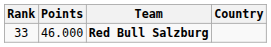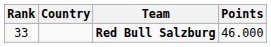 <table class="wikitable" style="text-align:center">
 <tr>
 <th>Rank</th>
+<th>Country</th>
+<th>Team</th>
 <th>Points</th>
-<th>Team</th>
-<th>Country</th>
 </tr>
 <tr>
 <td>33</td>
+<td></td>
+<td><strong>Red Bull Salzburg</strong></td>
 <td>46.000</td>
-<td><strong>Red Bull Salzburg</strong></td>
-<td></td>
 </tr>
 </table>
